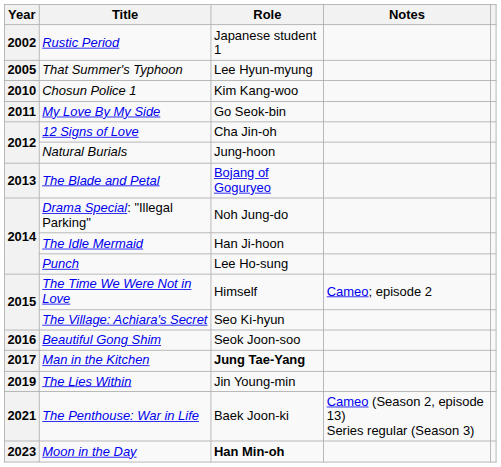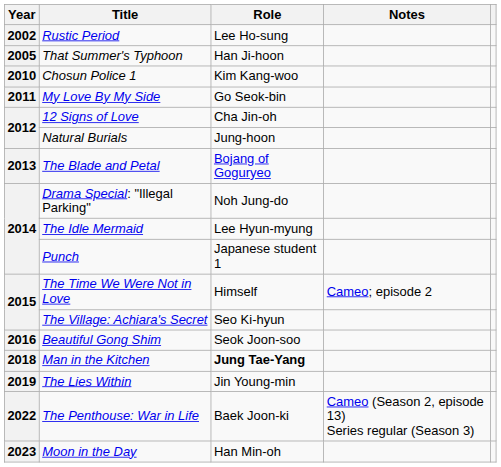 <table class="wikitable plainrowheaders sortable">
 <tr>
 <th scope="col">Year</th>
 <th scope="col">Title</th>
 <th scope="col">Role</th>
 <th scope="col" class="unsortable">Notes</th>
 <th scope="col" class="unsortable"></th>
 </tr>
 <tr>
 <th scope="row">2002</th>
 <td><em><a href='#'>Rustic Period</a></em></td>
-<td>Japanese student 1</td>
+<td>Lee Ho-sung</td>
 <td></td>
 <td></td>
 </tr>
 <tr>
 <th scope="row">2005</th>
 <td><em>That Summer's Typhoon</em></td>
-<td>Lee Hyun-myung</td>
+<td>Han Ji-hoon</td>
 <td></td>
 <td></td>
 </tr>
 <tr>
 <th scope="row">2010</th>
 <td><em>Chosun Police 1</em></td>
 <td>Kim Kang-woo</td>
 <td></td>
 <td></td>
 </tr>
 <tr>
 <th scope="row">2011</th>
 <td><em><a href='#'>My Love By My Side</a></em></td>
 <td>Go Seok-bin</td>
 <td></td>
 <td></td>
 </tr>
 <tr>
 <th scope="row" rowspan="2">2012</th>
 <td><em><a href='#'>12 Signs of Love</a></em></td>
 <td>Cha Jin-oh</td>
 <td></td>
 <td></td>
 </tr>
 <tr>
 <td><em>Natural Burials</em></td>
 <td>Jung-hoon</td>
 <td></td>
 <td></td>
 </tr>
 <tr>
 <th scope="row">2013</th>
 <td><em><a href='#'>The Blade and Petal</a></em></td>
 <td><a href='#'>Bojang of Goguryeo</a></td>
 <td></td>
 <td></td>
 </tr>
 <tr>
 <th scope="row" rowspan="3">2014</th>
 <td><em><a href='#'>Drama Special</a></em>: "Illegal Parking"</td>
 <td>Noh Jung-do</td>
 <td></td>
 <td></td>
 </tr>
 <tr>
 <td><em><a href='#'>The Idle Mermaid</a></em></td>
-<td>Han Ji-hoon</td>
+<td>Lee Hyun-myung</td>
 <td></td>
 <td></td>
 </tr>
 <tr>
 <td><em><a href='#'>Punch</a></em></td>
-<td>Lee Ho-sung</td>
+<td>Japanese student 1</td>
 <td></td>
 <td></td>
 </tr>
 <tr>
 <th scope="row" rowspan="2">2015</th>
 <td><em><a href='#'>The Time We Were Not in Love</a></em></td>
 <td>Himself</td>
 <td><a href='#'>Cameo</a>; episode 2</td>
 <td></td>
 </tr>
 <tr>
 <td><em><a href='#'>The Village: Achiara's Secret</a></em></td>
 <td>Seo Ki-hyun</td>
 <td></td>
 <td></td>
 </tr>
 <tr>
 <th scope="row">2016</th>
 <td><em><a href='#'>Beautiful Gong Shim</a></em></td>
 <td>Seok Joon-soo</td>
 <td></td>
 <td></td>
 </tr>
 <tr>
-<th scope="row">2017</th>
+<th scope="row">2018</th>
 <td><em><a href='#'>Man in the Kitchen</a></em></td>
 <td><strong>Jung Tae-Yang</strong></td>
 <td></td>
 <td></td>
 </tr>
 <tr>
 <th scope="row">2019</th>
 <td><em><a href='#'>The Lies Within</a></em></td>
 <td>Jin Young-min</td>
 <td></td>
 <td></td>
 </tr>
 <tr>
-<th scope="row">2021</th>
+<th scope="row">2022</th>
 <td><em><a href='#'>The Penthouse: War in Life</a></em></td>
 <td>Baek Joon-ki</td>
 <td><a href='#'>Cameo</a> (Season 2, episode 13)<br>Series regular (Season 3)</td>
 <td style="text-align:center"></td>
 </tr>
 <tr>
 <th scope="row">2023</th>
 <td><em><a href='#'>Moon in the Day</a></em></td>
-<td><strong>Han Min-oh</strong></td>
+<td>Han Min-oh</td>
 <td></td>
 <td style="text-align:center"></td>
 </tr>
 </table>
